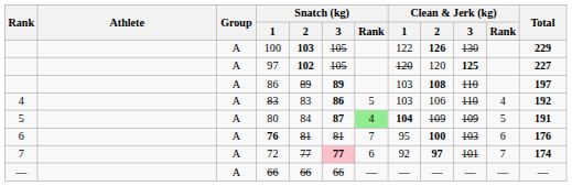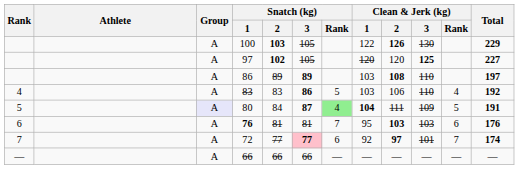 <table class = "wikitable" style="text-align:center;">
 <tr>
 <th rowspan=2 width=40>Rank</th>
 <th rowspan=2 width=250>Athlete</th>
 <th rowspan=2 width=50>Group</th>
 <th colspan=4>Snatch (kg)</th>
 <th colspan=4>Clean & Jerk (kg)</th>
 <th rowspan=2 width=60>Total</th>
 </tr>
 <tr>
 <th width=40>1</th>
 <th width=40>2</th>
 <th width=40>3</th>
 <th width=40>Rank</th>
 <th width=40>1</th>
 <th width=40>2</th>
 <th width=40>3</th>
 <th width=40>Rank</th>
 </tr>
 <tr>
 <td></td>
 <td align=left></td>
 <td>A</td>
 <td>100</td>
 <td><strong>103</strong></td>
 <td><s>105</s></td>
 <td></td>
 <td>122</td>
 <td><strong>126</strong></td>
 <td><s>130</s></td>
 <td></td>
 <td><strong>229</strong></td>
 </tr>
 <tr>
 <td></td>
 <td align=left></td>
 <td>A</td>
 <td>97</td>
 <td><strong>102</strong></td>
 <td><s>105</s></td>
 <td></td>
 <td><s>120</s></td>
 <td>120</td>
 <td><strong>125</strong></td>
 <td></td>
 <td><strong>227</strong></td>
 </tr>
 <tr>
 <td></td>
 <td align=left></td>
 <td>A</td>
 <td>86</td>
 <td><s>89</s></td>
 <td><strong>89</strong></td>
 <td></td>
 <td>103</td>
 <td><strong>108</strong></td>
 <td><s>110</s></td>
 <td></td>
 <td><strong>197</strong></td>
 </tr>
 <tr>
 <td>4</td>
 <td align=left></td>
 <td>A</td>
 <td><s>83</s></td>
 <td>83</td>
 <td><strong>86</strong></td>
 <td>5</td>
 <td>103</td>
 <td>106</td>
 <td><s>110</s></td>
 <td>4</td>
 <td><strong>192</strong></td>
 </tr>
 <tr>
 <td>5</td>
 <td align=left></td>
-<td>A</td>
+<td style="background: lavender;">A</td>
 <td>80</td>
 <td>84</td>
 <td><strong>87</strong></td>
 <td style="background: lightgreen;">4</td>
 <td><strong>104</strong></td>
-<td><s>109</s></td>
+<td><s>111</s></td>
 <td><s>109</s></td>
 <td>5</td>
 <td><strong>191</strong></td>
 </tr>
 <tr>
 <td>6</td>
 <td align=left></td>
 <td>A</td>
 <td><strong>76</strong></td>
 <td><s>81</s></td>
 <td><s>81</s></td>
 <td>7</td>
 <td>95</td>
-<td><strong>100</strong></td>
+<td><strong>103</strong></td>
 <td><s>103</s></td>
 <td>6</td>
 <td><strong>176</strong></td>
 </tr>
 <tr>
 <td>7</td>
 <td align=left></td>
 <td>A</td>
 <td>72</td>
 <td><s>77</s></td>
 <td style="background: pink;"><strong>77</strong></td>
 <td>6</td>
 <td>92</td>
 <td><strong>97</strong></td>
 <td><s>101</s></td>
 <td>7</td>
 <td><strong>174</strong></td>
 </tr>
 <tr>
 <td>—</td>
 <td align=left></td>
 <td>A</td>
 <td><s>66</s></td>
 <td><s>66</s></td>
 <td><s>66</s></td>
 <td>—</td>
 <td>—</td>
 <td>—</td>
 <td>—</td>
 <td>—</td>
 <td>—</td>
 </tr>
 </table>
